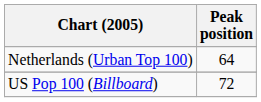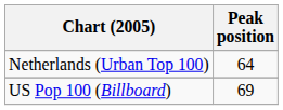 <table class="wikitable sortable">
 <tr>
 <th>Chart (2005)</th>
 <th>Peak<br>position</th>
 </tr>
 <tr>
 </tr>
 <tr>
 <td align="left">Netherlands (<a href='#'>Urban Top 100</a>)</td>
 <td align="center">64</td>
 </tr>
 <tr>
 </tr>
 <tr>
 </tr>
 <tr>
 </tr>
 <tr>
 <td align="left">US <a href='#'>Pop 100</a> (<em><a href='#'>Billboard</a></em>)</td>
-<td align="center">72</td>
+<td align="center">69</td>
 </tr>
 <tr>
 </tr>
 </table>
